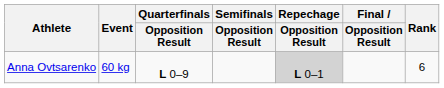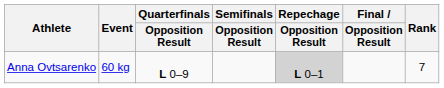 <table class="wikitable" style="text-align:center; font-size:90%">
 <tr>
 <th rowspan=2>Athlete</th>
 <th rowspan=2>Event</th>
 <th>Quarterfinals</th>
 <th>Semifinals</th>
 <th>Repechage</th>
 <th>Final / </th>
 <th rowspan=2>Rank</th>
 </tr>
 <tr style="font-size:95%">
 <th>Opposition<br>Result</th>
 <th>Opposition<br>Result</th>
 <th>Opposition<br>Result</th>
 <th>Opposition<br>Result</th>
 </tr>
 <tr align=center>
 <td align=left><a href='#'>Anna Ovtsarenko</a></td>
 <td align=left><a href='#'>60 kg</a></td>
 <td><br><strong>L</strong> 0–9 </td>
 <td></td>
 <td style="background: lightgrey;"><br><strong>L</strong> 0–1 </td>
 <td></td>
-<td>6</td>
+<td>7</td>
 </tr>
 </table>
